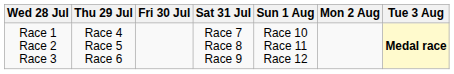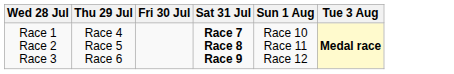 <table class="wikitable" style="text-align: center;">
 <tr>
 <th>Wed 28 Jul</th>
 <th>Thu 29 Jul</th>
 <th>Fri 30 Jul</th>
 <th>Sat 31 Jul</th>
 <th>Sun 1 Aug</th>
-<th>Mon 2 Aug</th>
 <th>Tue 3 Aug</th>
 </tr>
 <tr>
 <td>Race 1<br>Race 2<br>Race 3</td>
 <td>Race 4<br>Race 5<br>Race 6</td>
 <td></td>
-<td>Race 7<br>Race 8<br>Race 9</td>
+<td><strong>Race 7<br>Race 8<br>Race 9</strong></td>
 <td>Race 10<br>Race 11<br>Race 12</td>
-<td></td>
 <td style=background:lemonchiffon><strong>Medal race</strong></td>
 </tr>
 </table>
